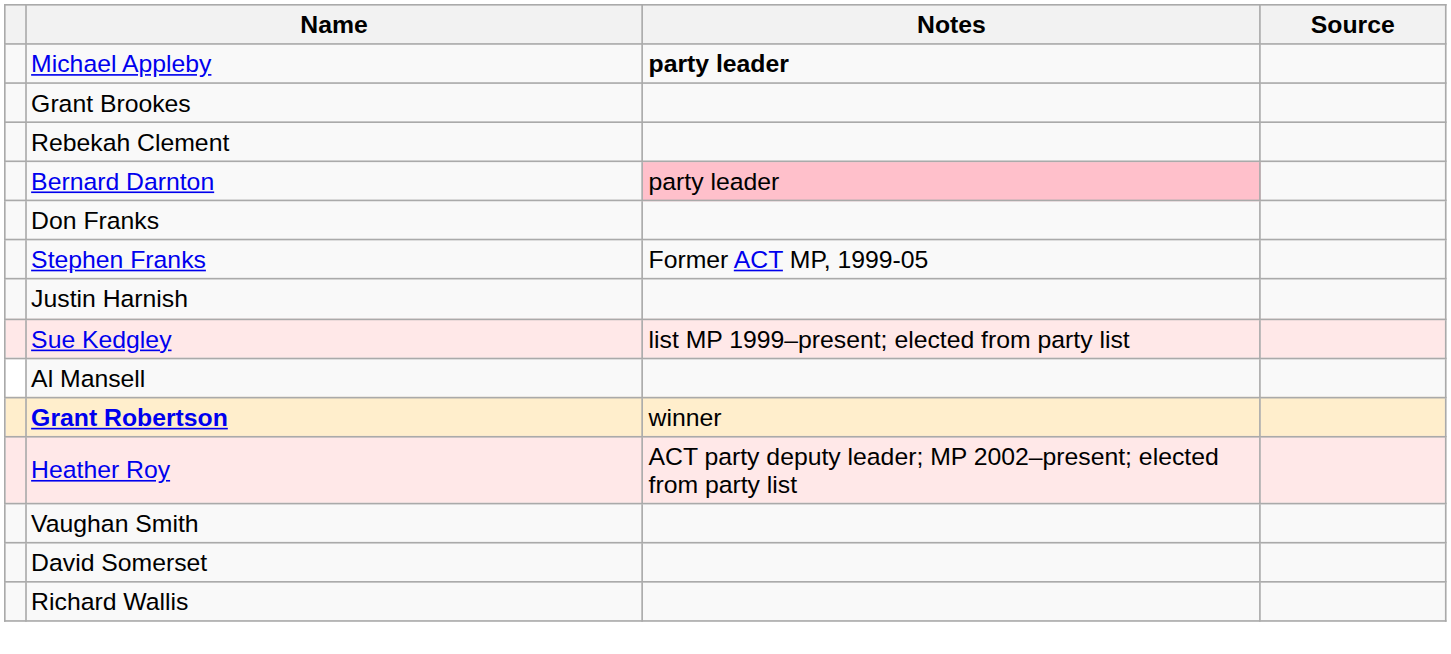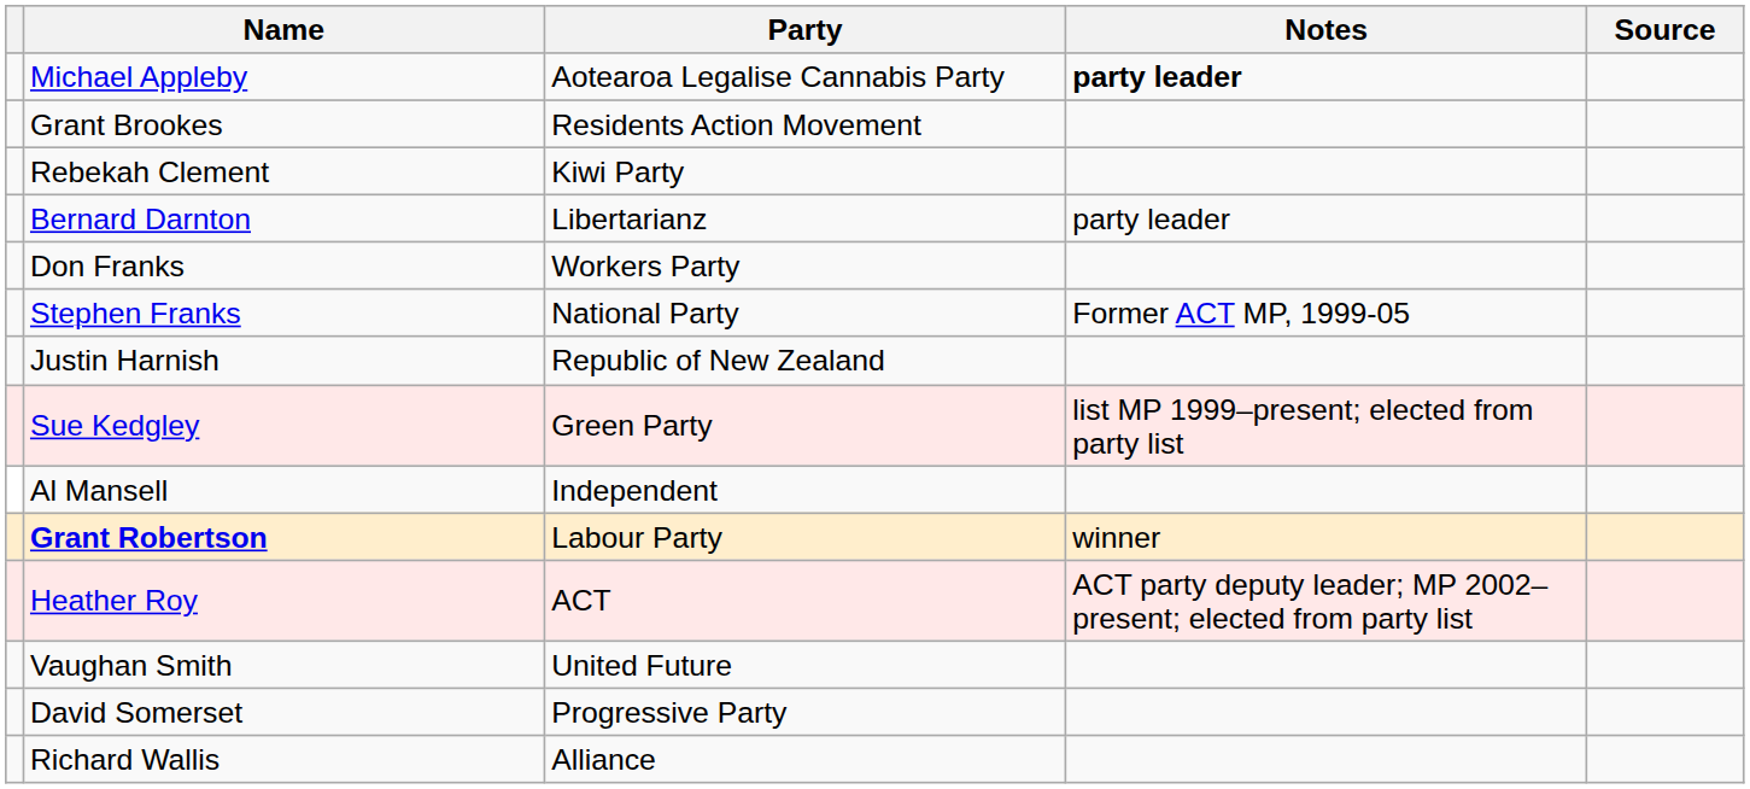 <table class="wikitable" width="70%" style="font-size:95%;">
 <tr>
 <th width=1%></th>
 <th width=30%>Name</th>
+<th width=30%>Party</th>
 <th width=30%>Notes</th>
 <th width=9%>Source</th>
 </tr>
 <tr -->
 <td bgcolor=></td>
 <td><a href='#'>Michael Appleby</a></td>
+<td>Aotearoa Legalise Cannabis Party</td>
 <td><strong>party leader</strong></td>
 <td></td>
 </tr>
 <tr -->
 <td bgcolor=></td>
 <td>Grant Brookes</td>
+<td>Residents Action Movement</td>
 <td></td>
 <td></td>
 </tr>
 <tr -->
 <td bgcolor=></td>
 <td>Rebekah Clement</td>
+<td>Kiwi Party</td>
 <td></td>
 <td></td>
 </tr>
 <tr -->
 <td bgcolor=></td>
 <td><a href='#'>Bernard Darnton</a></td>
-<td style="background: pink;">party leader</td>
+<td>Libertarianz</td>
+<td>party leader</td>
 <td></td>
 </tr>
 <tr -->
 <td bgcolor=></td>
 <td>Don Franks</td>
+<td>Workers Party</td>
 <td></td>
 <td></td>
 </tr>
 <tr -->
 <td bgcolor=></td>
 <td><a href='#'>Stephen Franks</a></td>
+<td>National Party</td>
 <td>Former <a href='#'>ACT</a> MP, 1999-05</td>
 <td></td>
 </tr>
 <tr -->
 <td bgcolor=></td>
 <td>Justin Harnish</td>
+<td>Republic of New Zealand</td>
 <td></td>
 <td></td>
 </tr>
 <tr ---- bgcolor=#FFE8E8>
 <td bgcolor=></td>
 <td><a href='#'>Sue Kedgley</a></td>
+<td>Green Party</td>
 <td>list MP 1999–present; elected from party list</td>
 <td></td>
 </tr>
 <tr -->
 <td bgcolor=white></td>
 <td>Al Mansell</td>
+<td>Independent</td>
 <td></td>
 <td></td>
 </tr>
 <tr ---- bgcolor=#FFEECC>
 <td bgcolor=></td>
 <td><strong><a href='#'>Grant Robertson</a></strong></td>
+<td>Labour Party</td>
 <td>winner</td>
 <td></td>
 </tr>
 <tr ---- bgcolor=#FFE8E8>
 <td bgcolor=></td>
 <td><a href='#'>Heather Roy</a></td>
+<td>ACT</td>
 <td>ACT party deputy leader; MP 2002–present; elected from party list</td>
 <td></td>
 </tr>
 <tr -->
 <td bgcolor=></td>
 <td>Vaughan Smith</td>
+<td>United Future</td>
 <td></td>
 <td></td>
 </tr>
 <tr -->
 <td bgcolor=></td>
 <td>David Somerset</td>
+<td>Progressive Party</td>
 <td></td>
 <td></td>
 </tr>
 <tr -->
 <td bgcolor=></td>
 <td>Richard Wallis</td>
+<td>Alliance</td>
 <td></td>
 <td></td>
 </tr>
 </table>
